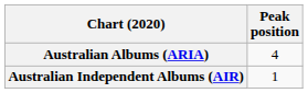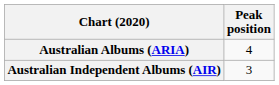 <table class="wikitable sortable plainrowheaders" style="text-align:center">
 <tr>
 <th scope="col">Chart (2020)</th>
 <th scope="col">Peak<br>position</th>
 </tr>
 <tr>
 <th scope="row">Australian Albums (<a href='#'>ARIA</a>)</th>
 <td>4</td>
 </tr>
 <tr>
 <th scope="row">Australian Independent Albums (<a href='#'>AIR</a>)</th>
-<td>1</td>
+<td>3</td>
 </tr>
 </table>
